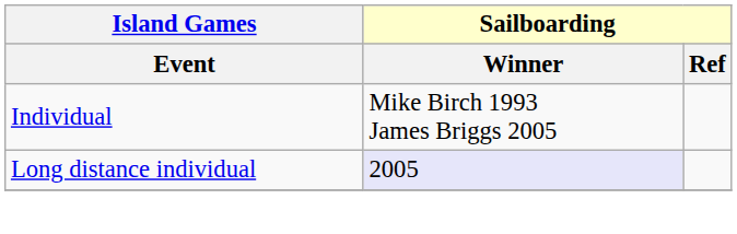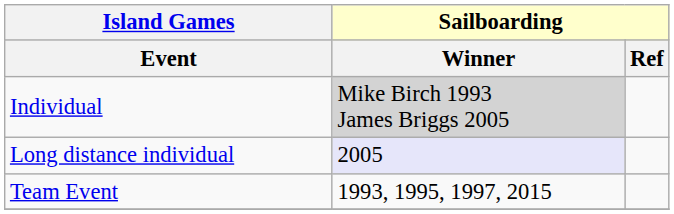 <table class="wikitable collapsible collapsed">
 <tr>
 <th><a href='#'>Island Games</a></th>
 <th colspan=2 style="background:#ffc;">Sailboarding </th>
 </tr>
 <tr>
 <th width=225>Event</th>
 <th width=200>Winner</th>
 <th>Ref</th>
 </tr>
 <tr>
 <td><a href='#'>Individual</a></td>
-<td>Mike Birch 1993 <br> James Briggs 2005</td>
+<td style="background: lightgrey;">Mike Birch 1993 <br> James Briggs 2005</td>
 <td></td>
 </tr>
 <tr>
 <td><a href='#'>Long distance individual</a></td>
 <td style="background: lavender;">2005</td>
 <td></td>
 </tr>
 <tr>
+<td><a href='#'>Team Event</a></td>
+<td>1993, 1995, 1997, 2015</td>
+<td></td>
+</tr>
+<tr>
 </tr>
 </table>
